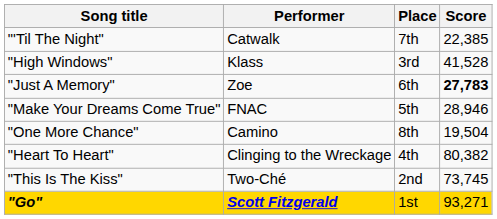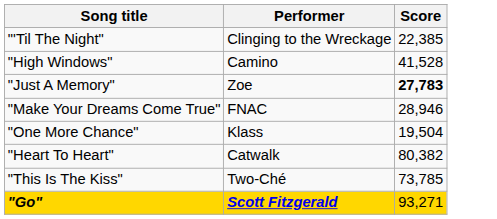 <table class="sortable wikitable">
 <tr>
 <th>Song title</th>
 <th>Performer</th>
-<th>Place</th>
 <th>Score</th>
 </tr>
 <tr>
 <td>"'Til The Night"</td>
-<td>Catwalk</td>
-<td>7th</td>
+<td>Clinging to the Wreckage</td>
 <td>22,385</td>
 </tr>
 <tr>
 <td>"High Windows"</td>
-<td>Klass</td>
-<td>3rd</td>
+<td>Camino</td>
 <td>41,528</td>
 </tr>
 <tr>
 <td>"Just A Memory"</td>
 <td>Zoe</td>
-<td>6th</td>
 <td><strong>27,783</strong></td>
 </tr>
 <tr>
 <td>"Make Your Dreams Come True"</td>
 <td>FNAC</td>
-<td>5th</td>
 <td>28,946</td>
 </tr>
 <tr>
 <td>"One More Chance"</td>
-<td>Camino</td>
-<td>8th</td>
+<td>Klass</td>
 <td>19,504</td>
 </tr>
 <tr>
 <td>"Heart To Heart"</td>
-<td>Clinging to the Wreckage</td>
-<td>4th</td>
+<td>Catwalk</td>
 <td>80,382</td>
 </tr>
 <tr>
 <td>"This Is The Kiss"</td>
 <td>Two-Ché</td>
-<td>2nd</td>
-<td>73,745</td>
+<td>73,785</td>
 </tr>
 <tr style="background:gold;">
 <td><strong><em>"Go"</em></strong></td>
 <td><strong><em><a href='#'>Scott Fitzgerald</a></em></strong></td>
-<td>1st</td>
 <td>93,271</td>
 </tr>
 </table>
